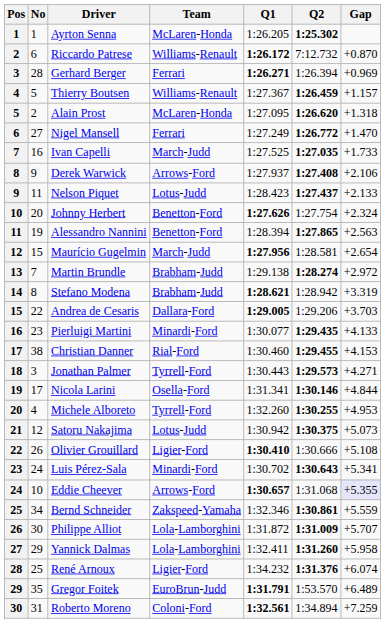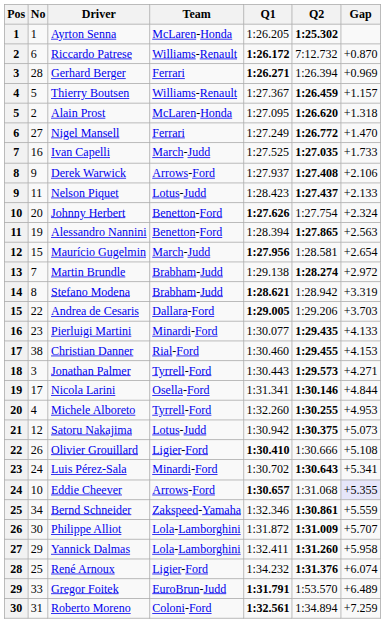 <table class="wikitable sortable" style="font-size: 95%;">
 <tr>
 <th>Pos</th>
 <th class="unsortable">No</th>
 <th class="unsortable">Driver</th>
 <th class="unsortable">Team</th>
 <th>Q1</th>
 <th>Q2</th>
 <th class="unsortable">Gap</th>
 </tr>
 <tr>
 <th>1</th>
 <td>1</td>
 <td> <a href='#'>Ayrton Senna</a></td>
 <td><a href='#'>McLaren</a>-<a href='#'>Honda</a></td>
 <td>1:26.205</td>
 <td><strong>1:25.302</strong></td>
 <td></td>
 </tr>
 <tr>
 <th>2</th>
 <td>6</td>
 <td> <a href='#'>Riccardo Patrese</a></td>
 <td><a href='#'>Williams</a>-<a href='#'>Renault</a></td>
 <td><strong>1:26.172</strong></td>
 <td>7:12.732</td>
 <td>+0.870</td>
 </tr>
 <tr>
 <th>3</th>
 <td>28</td>
 <td> <a href='#'>Gerhard Berger</a></td>
 <td><a href='#'>Ferrari</a></td>
 <td><strong>1:26.271</strong></td>
 <td>1:26.394</td>
 <td>+0.969</td>
 </tr>
 <tr>
 <th>4</th>
 <td>5</td>
 <td> <a href='#'>Thierry Boutsen</a></td>
 <td><a href='#'>Williams</a>-<a href='#'>Renault</a></td>
 <td>1:27.367</td>
 <td><strong>1:26.459</strong></td>
 <td>+1.157</td>
 </tr>
 <tr>
 <th>5</th>
 <td>2</td>
 <td> <a href='#'>Alain Prost</a></td>
 <td><a href='#'>McLaren</a>-<a href='#'>Honda</a></td>
 <td>1:27.095</td>
 <td><strong>1:26.620</strong></td>
 <td>+1.318</td>
 </tr>
 <tr>
 <th>6</th>
 <td>27</td>
 <td> <a href='#'>Nigel Mansell</a></td>
 <td><a href='#'>Ferrari</a></td>
 <td>1:27.249</td>
 <td><strong>1:26.772</strong></td>
 <td>+1.470</td>
 </tr>
 <tr>
 <th>7</th>
 <td>16</td>
 <td> <a href='#'>Ivan Capelli</a></td>
 <td><a href='#'>March</a>-<a href='#'>Judd</a></td>
 <td>1:27.525</td>
 <td><strong>1:27.035</strong></td>
 <td>+1.733</td>
 </tr>
 <tr>
 <th>8</th>
 <td>9</td>
 <td> <a href='#'>Derek Warwick</a></td>
 <td><a href='#'>Arrows</a>-<a href='#'>Ford</a></td>
 <td>1:27.937</td>
 <td><strong>1:27.408</strong></td>
 <td>+2.106</td>
 </tr>
 <tr>
 <th>9</th>
 <td>11</td>
 <td> <a href='#'>Nelson Piquet</a></td>
 <td><a href='#'>Lotus</a>-<a href='#'>Judd</a></td>
 <td>1:28.423</td>
 <td><strong>1:27.437</strong></td>
 <td>+2.133</td>
 </tr>
 <tr>
 <th>10</th>
 <td>20</td>
 <td> <a href='#'>Johnny Herbert</a></td>
 <td><a href='#'>Benetton</a>-<a href='#'>Ford</a></td>
 <td><strong>1:27.626</strong></td>
 <td>1:27.754</td>
 <td>+2.324</td>
 </tr>
 <tr>
 <th>11</th>
 <td>19</td>
 <td> <a href='#'>Alessandro Nannini</a></td>
 <td><a href='#'>Benetton</a>-<a href='#'>Ford</a></td>
 <td>1:28.394</td>
 <td><strong>1:27.865</strong></td>
 <td>+2.563</td>
 </tr>
 <tr>
 <th>12</th>
 <td>15</td>
 <td> <a href='#'>Maurício Gugelmin</a></td>
 <td><a href='#'>March</a>-<a href='#'>Judd</a></td>
 <td><strong>1:27.956</strong></td>
 <td>1:28.581</td>
 <td>+2.654</td>
 </tr>
 <tr>
 <th>13</th>
 <td>7</td>
 <td> <a href='#'>Martin Brundle</a></td>
 <td><a href='#'>Brabham</a>-<a href='#'>Judd</a></td>
 <td>1:29.138</td>
 <td><strong>1:28.274</strong></td>
 <td>+2.972</td>
 </tr>
 <tr>
 <th>14</th>
 <td>8</td>
 <td> <a href='#'>Stefano Modena</a></td>
 <td><a href='#'>Brabham</a>-<a href='#'>Judd</a></td>
 <td><strong>1:28.621</strong></td>
 <td>1:28.942</td>
 <td>+3.319</td>
 </tr>
 <tr>
 <th>15</th>
 <td>22</td>
 <td> <a href='#'>Andrea de Cesaris</a></td>
 <td><a href='#'>Dallara</a>-<a href='#'>Ford</a></td>
 <td><strong>1:29.005</strong></td>
 <td>1:29.206</td>
 <td>+3.703</td>
 </tr>
 <tr>
 <th>16</th>
 <td>23</td>
 <td> <a href='#'>Pierluigi Martini</a></td>
 <td><a href='#'>Minardi</a>-<a href='#'>Ford</a></td>
 <td>1:30.077</td>
 <td><strong>1:29.435</strong></td>
 <td>+4.133</td>
 </tr>
 <tr>
 <th>17</th>
 <td>38</td>
 <td> <a href='#'>Christian Danner</a></td>
 <td><a href='#'>Rial</a>-<a href='#'>Ford</a></td>
 <td>1:30.460</td>
 <td><strong>1:29.455</strong></td>
 <td>+4.153</td>
 </tr>
 <tr>
 <th>18</th>
 <td>3</td>
 <td> <a href='#'>Jonathan Palmer</a></td>
 <td><a href='#'>Tyrrell</a>-<a href='#'>Ford</a></td>
 <td>1:30.443</td>
 <td><strong>1:29.573</strong></td>
 <td>+4.271</td>
 </tr>
 <tr>
 <th>19</th>
 <td>17</td>
 <td> <a href='#'>Nicola Larini</a></td>
 <td><a href='#'>Osella</a>-<a href='#'>Ford</a></td>
 <td>1:31.341</td>
 <td><strong>1:30.146</strong></td>
 <td>+4.844</td>
 </tr>
 <tr>
 <th>20</th>
 <td>4</td>
 <td> <a href='#'>Michele Alboreto</a></td>
 <td><a href='#'>Tyrrell</a>-<a href='#'>Ford</a></td>
 <td>1:32.260</td>
 <td><strong>1:30.255</strong></td>
 <td>+4.953</td>
 </tr>
 <tr>
 <th>21</th>
 <td>12</td>
 <td> <a href='#'>Satoru Nakajima</a></td>
 <td><a href='#'>Lotus</a>-<a href='#'>Judd</a></td>
 <td>1:30.942</td>
 <td><strong>1:30.375</strong></td>
 <td>+5.073</td>
 </tr>
 <tr>
 <th>22</th>
 <td>26</td>
 <td> <a href='#'>Olivier Grouillard</a></td>
 <td><a href='#'>Ligier</a>-<a href='#'>Ford</a></td>
 <td><strong>1:30.410</strong></td>
 <td>1:30.666</td>
 <td>+5.108</td>
 </tr>
 <tr>
 <th>23</th>
 <td>24</td>
 <td> <a href='#'>Luis Pérez-Sala</a></td>
 <td><a href='#'>Minardi</a>-<a href='#'>Ford</a></td>
 <td>1:30.702</td>
 <td><strong>1:30.643</strong></td>
 <td>+5.341</td>
 </tr>
 <tr>
 <th>24</th>
 <td>10</td>
 <td> <a href='#'>Eddie Cheever</a></td>
 <td><a href='#'>Arrows</a>-<a href='#'>Ford</a></td>
 <td><strong>1:30.657</strong></td>
 <td>1:31.068</td>
 <td style="background: lavender;">+5.355</td>
 </tr>
 <tr>
 <th>25</th>
 <td>34</td>
 <td> <a href='#'>Bernd Schneider</a></td>
 <td><a href='#'>Zakspeed</a>-<a href='#'>Yamaha</a></td>
 <td>1:32.346</td>
 <td><strong>1:30.861</strong></td>
 <td>+5.559</td>
 </tr>
 <tr>
 <th>26</th>
 <td>30</td>
 <td> <a href='#'>Philippe Alliot</a></td>
 <td><a href='#'>Lola</a>-<a href='#'>Lamborghini</a></td>
 <td>1:31.872</td>
 <td><strong>1:31.009</strong></td>
 <td>+5.707</td>
 </tr>
 <tr>
 <th>27</th>
 <td>29</td>
 <td> <a href='#'>Yannick Dalmas</a></td>
 <td><a href='#'>Lola</a>-<a href='#'>Lamborghini</a></td>
 <td>1:32.411</td>
 <td><strong>1:31.260</strong></td>
 <td>+5.958</td>
 </tr>
 <tr>
 <th>28</th>
 <td>25</td>
 <td> <a href='#'>René Arnoux</a></td>
 <td><a href='#'>Ligier</a>-<a href='#'>Ford</a></td>
 <td>1:34.232</td>
 <td><strong>1:31.376</strong></td>
 <td>+6.074</td>
 </tr>
 <tr>
 <th>29</th>
-<td>35</td>
+<td>33</td>
 <td> <a href='#'>Gregor Foitek</a></td>
 <td><a href='#'>EuroBrun</a>-<a href='#'>Judd</a></td>
 <td><strong>1:31.791</strong></td>
 <td>1:53.570</td>
 <td>+6.489</td>
 </tr>
 <tr>
 <th>30</th>
 <td>31</td>
 <td> <a href='#'>Roberto Moreno</a></td>
 <td><a href='#'>Coloni</a>-<a href='#'>Ford</a></td>
 <td><strong>1:32.561</strong></td>
 <td>1:34.894</td>
 <td>+7.259</td>
 </tr>
 </table>
